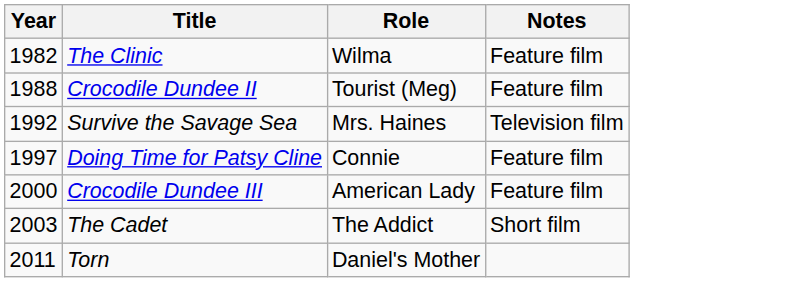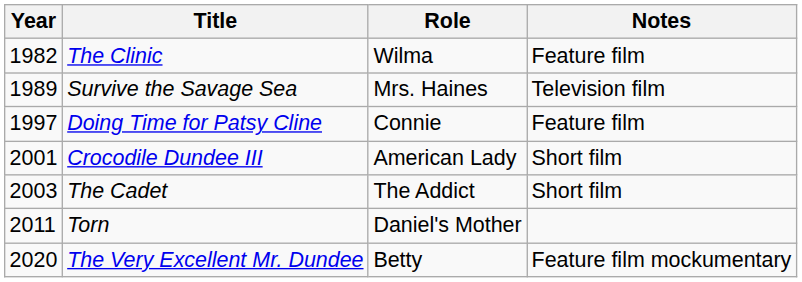 <table class="wikitable sortable">
 <tr>
 <th>Year</th>
 <th>Title</th>
 <th>Role</th>
 <th>Notes</th>
 </tr>
 <tr>
 <td>1982</td>
 <td><em><a href='#'>The Clinic</a></em></td>
 <td>Wilma</td>
 <td>Feature film</td>
 </tr>
 <tr>
-<td>1988</td>
-<td><em><a href='#'>Crocodile Dundee II</a></em></td>
-<td>Tourist (Meg)</td>
-<td>Feature film</td>
-</tr>
-<tr>
-<td>1992</td>
+<td>1989</td>
 <td><em>Survive the Savage Sea</em></td>
 <td>Mrs. Haines</td>
 <td>Television film</td>
 </tr>
 <tr>
 <td>1997</td>
 <td><em><a href='#'>Doing Time for Patsy Cline</a></em></td>
 <td>Connie</td>
 <td>Feature film</td>
 </tr>
 <tr>
-<td>2000</td>
+<td>2001</td>
 <td><em><a href='#'>Crocodile Dundee III</a></em></td>
 <td>American Lady</td>
-<td>Feature film</td>
+<td>Short film</td>
 </tr>
 <tr>
 <td>2003</td>
 <td><em>The Cadet</em></td>
 <td>The Addict</td>
 <td>Short film</td>
 </tr>
 <tr>
 <td>2011</td>
 <td><em>Torn</em></td>
 <td>Daniel's Mother</td>
 <td></td>
 </tr>
+<tr>
+<td>2020</td>
+<td><em><a href='#'>The Very Excellent Mr. Dundee</a></em></td>
+<td>Betty</td>
+<td>Feature film mockumentary</td>
+</tr>
 </table>
